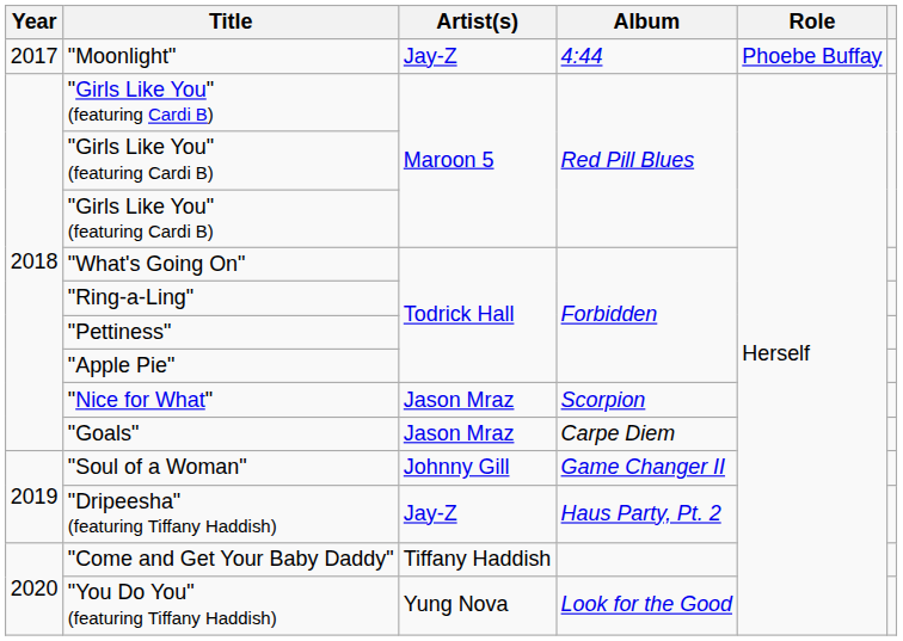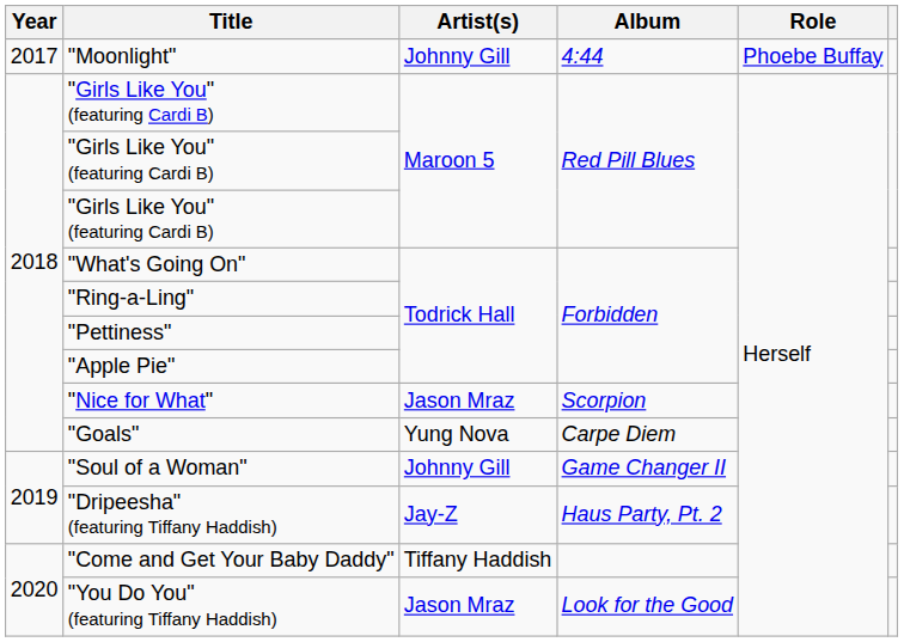 <table class="wikitable sortable">
 <tr>
 <th>Year</th>
 <th>Title</th>
 <th>Artist(s)</th>
 <th>Album</th>
 <th>Role</th>
 <th></th>
 </tr>
 <tr>
 <td>2017</td>
 <td>"Moonlight"</td>
-<td><a href='#'>Jay-Z</a></td>
+<td><a href='#'>Johnny Gill</a></td>
 <td><em><a href='#'>4:44</a></em></td>
 <td><a href='#'>Phoebe Buffay</a></td>
 <td></td>
 </tr>
 <tr>
 <td rowspan="9">2018</td>
 <td>"<a href='#'>Girls Like You</a>" <br><small>(featuring <a href='#'>Cardi B</a>)</small></td>
 <td rowspan="3"><a href='#'>Maroon 5</a></td>
 <td rowspan="3"><em><a href='#'>Red Pill Blues</a></em></td>
 <td rowspan="13">Herself</td>
 <td rowspan="3"></td>
 </tr>
 <tr>
 <td>"Girls Like You" <br><small>(featuring Cardi B)</small></td>
 </tr>
 <tr>
 <td>"Girls Like You" <br><small>(featuring Cardi B)</small></td>
 </tr>
 <tr>
 <td>"What's Going On"</td>
 <td rowspan="4"><a href='#'>Todrick Hall</a></td>
 <td rowspan="4"><em><a href='#'>Forbidden</a></em></td>
 <td></td>
 </tr>
 <tr>
 <td>"Ring-a-Ling"</td>
 <td></td>
 </tr>
 <tr>
 <td>"Pettiness"</td>
 <td></td>
 </tr>
 <tr>
 <td>"Apple Pie"</td>
 <td></td>
 </tr>
 <tr>
 <td>"<a href='#'>Nice for What</a>"</td>
 <td><a href='#'>Jason Mraz</a></td>
 <td><em><a href='#'>Scorpion</a></em></td>
 <td></td>
 </tr>
 <tr>
 <td>"Goals"</td>
-<td><a href='#'>Jason Mraz</a></td>
+<td>Yung Nova</td>
 <td><em>Carpe Diem</em></td>
 <td></td>
 </tr>
 <tr>
 <td rowspan="2">2019</td>
 <td>"Soul of a Woman"</td>
 <td><a href='#'>Johnny Gill</a></td>
 <td><em><a href='#'>Game Changer II</a></em></td>
 <td></td>
 </tr>
 <tr>
 <td>"Dripeesha"<br><small>(featuring Tiffany Haddish)</small></td>
 <td><a href='#'>Jay-Z</a></td>
 <td><em><a href='#'>Haus Party, Pt. 2</a></em></td>
 <td></td>
 </tr>
 <tr>
 <td rowspan="3">2020</td>
 <td>"Come and Get Your Baby Daddy"</td>
 <td>Tiffany Haddish</td>
 <td></td>
 <td></td>
 </tr>
 <tr>
 <td>"You Do You"<br><small>(featuring Tiffany Haddish)</small></td>
-<td>Yung Nova</td>
+<td><a href='#'>Jason Mraz</a></td>
 <td><em><a href='#'>Look for the Good</a></em></td>
 <td></td>
 </tr>
 </table>
